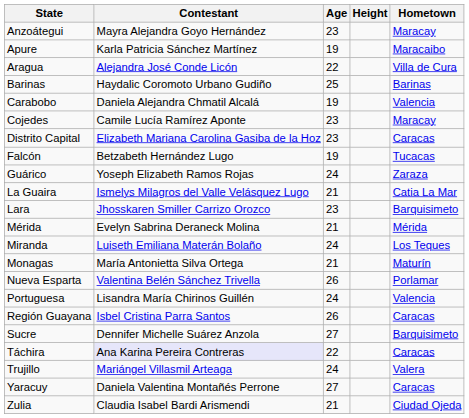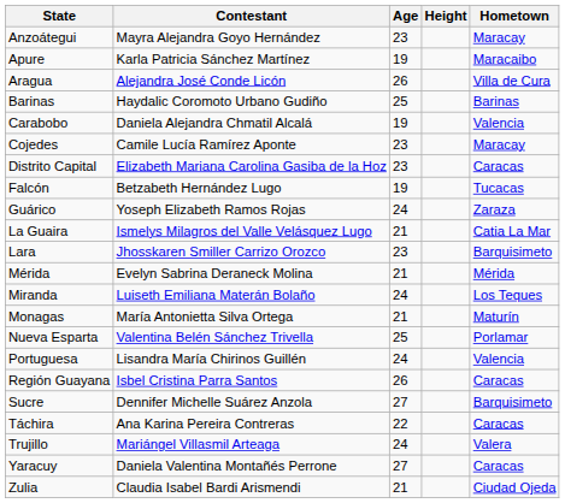 <table class="wikitable sortable" style="font-size: 95%;">
 <tr>
 <th>State</th>
 <th>Contestant</th>
 <th>Age</th>
 <th>Height</th>
 <th>Hometown</th>
 </tr>
 <tr>
 <td>Anzoátegui</td>
 <td>Mayra Alejandra Goyo Hernández</td>
 <td>23</td>
 <td></td>
 <td><a href='#'>Maracay</a></td>
 </tr>
 <tr>
 <td>Apure</td>
 <td>Karla Patricia Sánchez Martínez</td>
 <td>19</td>
 <td></td>
 <td><a href='#'>Maracaibo</a></td>
 </tr>
 <tr>
 <td>Aragua</td>
 <td><a href='#'>Alejandra José Conde Licón</a></td>
-<td>22</td>
+<td>26</td>
 <td></td>
 <td><a href='#'>Villa de Cura</a></td>
 </tr>
 <tr>
 <td>Barinas</td>
 <td>Haydalic Coromoto Urbano Gudiño</td>
 <td>25</td>
 <td></td>
 <td><a href='#'>Barinas</a></td>
 </tr>
 <tr>
 <td>Carabobo</td>
 <td>Daniela Alejandra Chmatil Alcalá</td>
 <td>19</td>
 <td></td>
 <td><a href='#'>Valencia</a></td>
 </tr>
 <tr>
 <td>Cojedes</td>
 <td>Camile Lucía Ramírez Aponte</td>
 <td>23</td>
 <td></td>
 <td><a href='#'>Maracay</a></td>
 </tr>
 <tr>
 <td>Distrito Capital</td>
 <td><a href='#'>Elizabeth Mariana Carolina Gasiba de la Hoz</a></td>
 <td>23</td>
 <td></td>
 <td><a href='#'>Caracas</a></td>
 </tr>
 <tr>
 <td>Falcón</td>
 <td>Betzabeth Hernández Lugo</td>
 <td>19</td>
 <td></td>
 <td><a href='#'>Tucacas</a></td>
 </tr>
 <tr>
 <td>Guárico</td>
 <td>Yoseph Elizabeth Ramos Rojas</td>
 <td>24</td>
 <td></td>
 <td><a href='#'>Zaraza</a></td>
 </tr>
 <tr>
 <td>La Guaira</td>
 <td><a href='#'>Ismelys Milagros del Valle Velásquez Lugo</a></td>
 <td>21</td>
 <td></td>
 <td><a href='#'>Catia La Mar</a></td>
 </tr>
 <tr>
 <td>Lara</td>
 <td><a href='#'>Jhosskaren Smiller Carrizo Orozco</a></td>
 <td>23</td>
 <td></td>
 <td><a href='#'>Barquisimeto</a></td>
 </tr>
 <tr>
 <td>Mérida</td>
 <td>Evelyn Sabrina Deraneck Molina</td>
 <td>21</td>
 <td></td>
 <td><a href='#'>Mérida</a></td>
 </tr>
 <tr>
 <td>Miranda</td>
 <td><a href='#'>Luiseth Emiliana Materán Bolaño</a></td>
 <td>24</td>
 <td></td>
 <td><a href='#'>Los Teques</a></td>
 </tr>
 <tr>
 <td>Monagas</td>
 <td>María Antonietta Silva Ortega</td>
 <td>21</td>
 <td></td>
 <td><a href='#'>Maturín</a></td>
 </tr>
 <tr>
 <td>Nueva Esparta</td>
 <td><a href='#'>Valentina Belén Sánchez Trivella</a></td>
-<td>26</td>
+<td>25</td>
 <td></td>
 <td><a href='#'>Porlamar</a></td>
 </tr>
 <tr>
 <td>Portuguesa</td>
 <td>Lisandra María Chirinos Guillén</td>
 <td>24</td>
 <td></td>
 <td><a href='#'>Valencia</a></td>
 </tr>
 <tr>
 <td>Región Guayana</td>
 <td><a href='#'>Isbel Cristina Parra Santos</a></td>
 <td>26</td>
 <td></td>
 <td><a href='#'>Caracas</a></td>
 </tr>
 <tr>
 <td>Sucre</td>
 <td>Dennifer Michelle Suárez Anzola</td>
 <td>27</td>
 <td></td>
 <td><a href='#'>Barquisimeto</a></td>
 </tr>
 <tr>
 <td>Táchira</td>
-<td style="background: lavender;">Ana Karina Pereira Contreras</td>
+<td>Ana Karina Pereira Contreras</td>
 <td>22</td>
 <td></td>
 <td><a href='#'>Caracas</a></td>
 </tr>
 <tr>
 <td>Trujillo</td>
 <td><a href='#'>Mariángel Villasmil Arteaga</a></td>
 <td>24</td>
 <td></td>
 <td><a href='#'>Valera</a></td>
 </tr>
 <tr>
 <td>Yaracuy</td>
 <td>Daniela Valentina Montañés Perrone</td>
 <td>27</td>
 <td></td>
 <td><a href='#'>Caracas</a></td>
 </tr>
 <tr>
 <td>Zulia</td>
 <td>Claudia Isabel Bardi Arismendi</td>
 <td>21</td>
 <td></td>
 <td><a href='#'>Ciudad Ojeda</a></td>
 </tr>
 </table>
